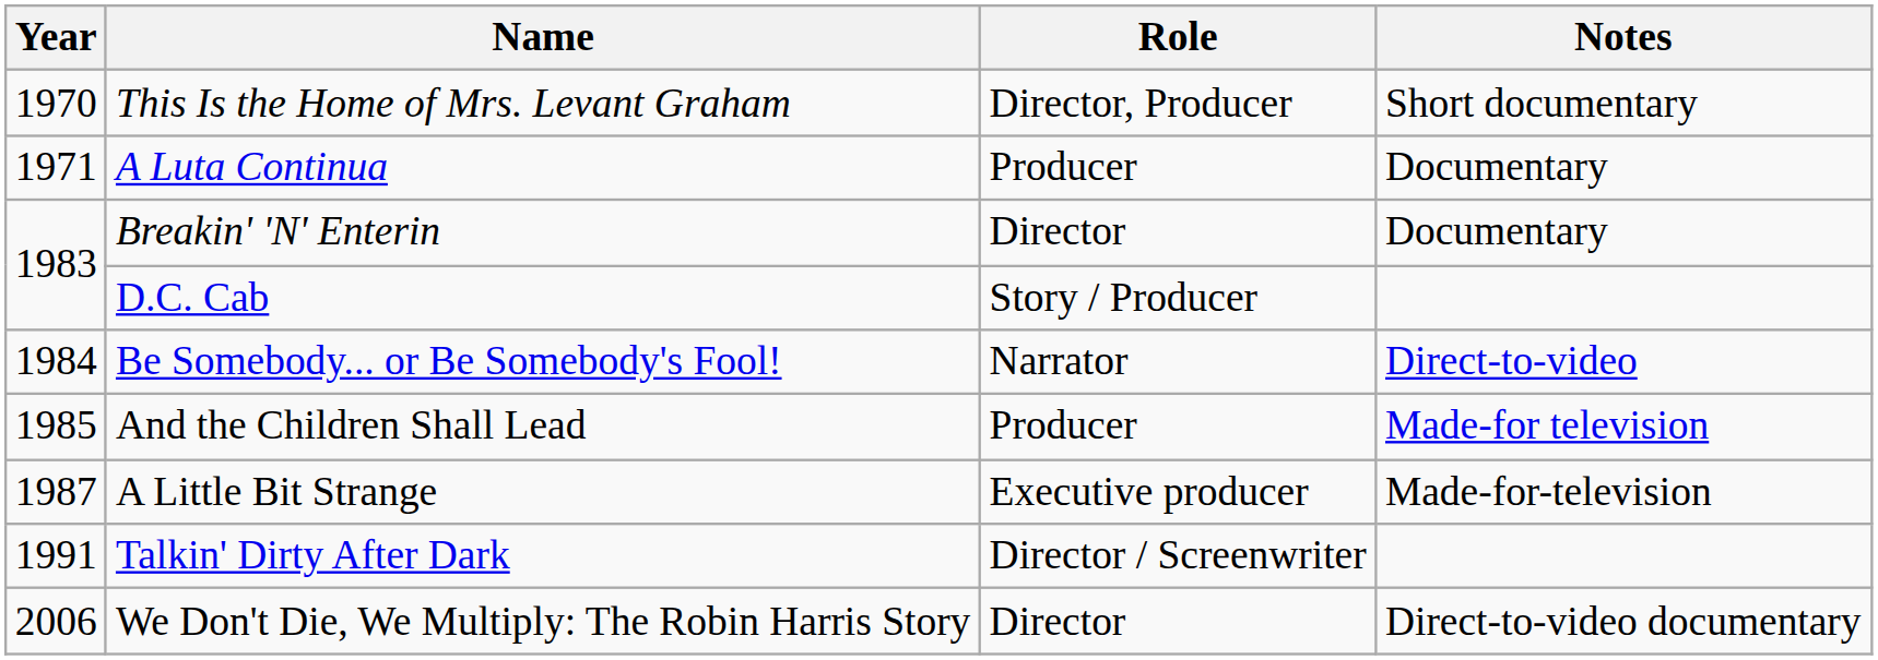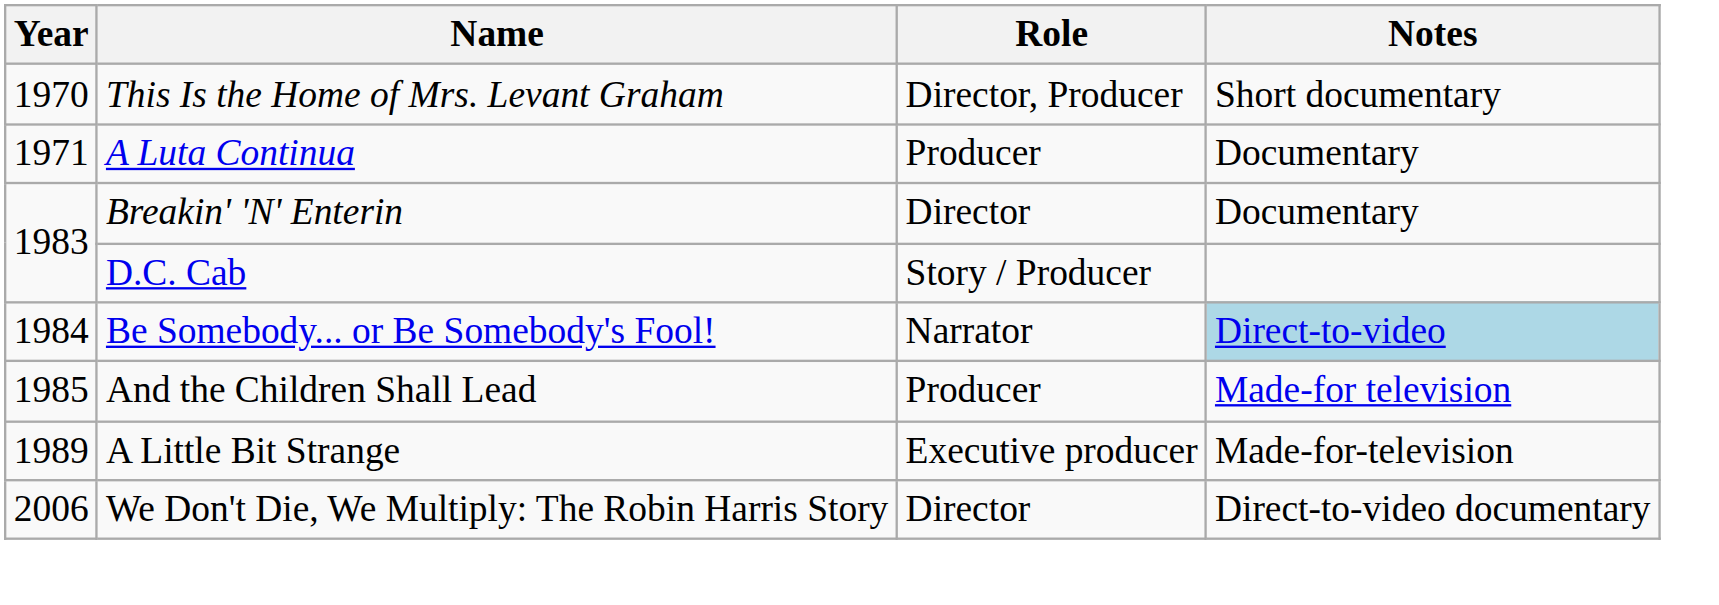 <table class="wikitable sortable">
 <tr>
 <th>Year</th>
 <th>Name</th>
 <th>Role</th>
 <th>Notes</th>
 </tr>
 <tr>
 <td>1970</td>
 <td><em>This Is the Home of Mrs. Levant Graham</em></td>
 <td>Director, Producer</td>
 <td>Short documentary</td>
 </tr>
 <tr>
 <td>1971</td>
 <td><a href='#'><em>A Luta Continua</em></a></td>
 <td>Producer</td>
 <td>Documentary</td>
 </tr>
 <tr>
 <td rowspan="2">1983</td>
 <td><em>Breakin' 'N' Enterin<strong></td>
 <td>Director</td>
 <td>Documentary</td>
 </tr>
 <tr>
 <td></em><a href='#'>D.C. Cab</a><em></td>
 <td>Story / Producer</td>
 <td></td>
 </tr>
 <tr>
 <td>1984</td>
 <td></em><a href='#'>Be Somebody... or Be Somebody's Fool!</a><em></td>
 <td>Narrator</td>
-<td><a href='#'>Direct-to-video</a></td>
+<td style="background: lightblue;"><a href='#'>Direct-to-video</a></td>
 </tr>
 <tr>
 <td>1985</td>
 <td></em>And the Children Shall Lead<em></td>
 <td>Producer</td>
 <td><a href='#'>Made-for television</a></td>
 </tr>
 <tr>
-<td>1987</td>
+<td>1989</td>
 <td></em>A Little Bit Strange<em></td>
 <td>Executive producer</td>
 <td>Made-for-television</td>
-</tr>
-<tr>
-<td>1991</td>
-<td></em><a href='#'>Talkin' Dirty After Dark</a><em></td>
-<td>Director / Screenwriter</td>
-<td></td>
 </tr>
 <tr>
 <td>2006</td>
 <td></em>We Don't Die, We Multiply: The Robin Harris Story<em></td>
 <td>Director</td>
 <td>Direct-to-video documentary</td>
 </tr>
 </table>
